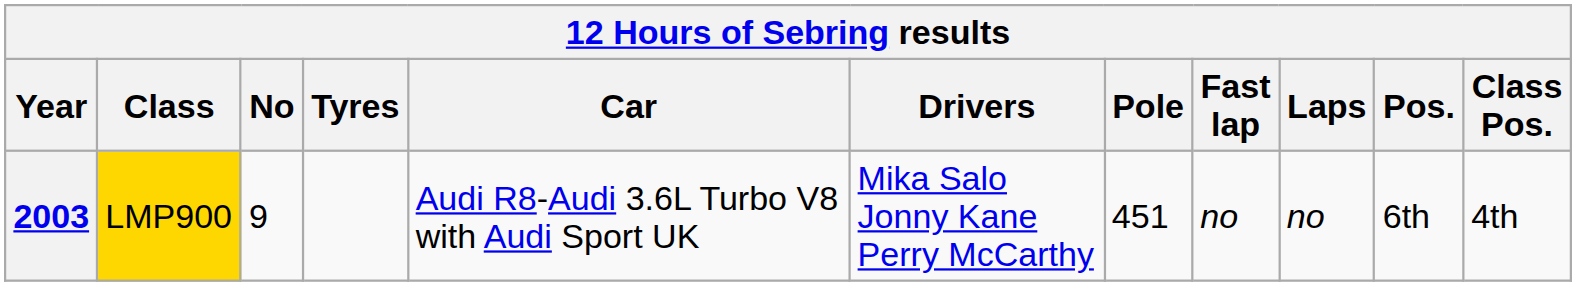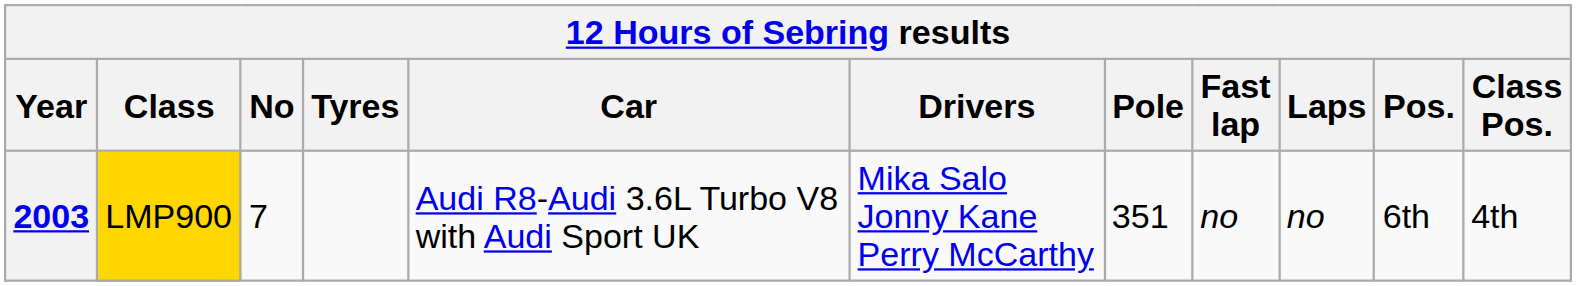 <table class="wikitable collapsible collapsed" style="font-size:95%; width:700px">
 <tr>
 <th colspan=11><a href='#'>12 Hours of Sebring</a> results</th>
 </tr>
 <tr>
 <th>Year</th>
 <th>Class</th>
 <th>No</th>
 <th>Tyres</th>
 <th>Car</th>
 <th>Drivers</th>
 <th>Pole</th>
 <th>Fast<br>lap</th>
 <th>Laps</th>
 <th>Pos.</th>
 <th>Class<br>Pos.</th>
 </tr>
 <tr>
 <th><strong><a href='#'>2003</a></strong></th>
 <td style="background: gold;">LMP900</td>
-<td>9</td>
+<td>7</td>
 <td></td>
 <td><a href='#'>Audi R8</a>-<a href='#'>Audi</a> 3.6L Turbo V8<br> with  <a href='#'>Audi</a> Sport UK</td>
 <td> <a href='#'>Mika Salo</a><br>  <a href='#'>Jonny Kane</a><br>  <a href='#'>Perry McCarthy</a></td>
-<td>451</td>
+<td>351</td>
 <td><em>no</em></td>
 <td><em>no</em></td>
 <td>6th</td>
 <td>4th</td>
 </tr>
 </table>
